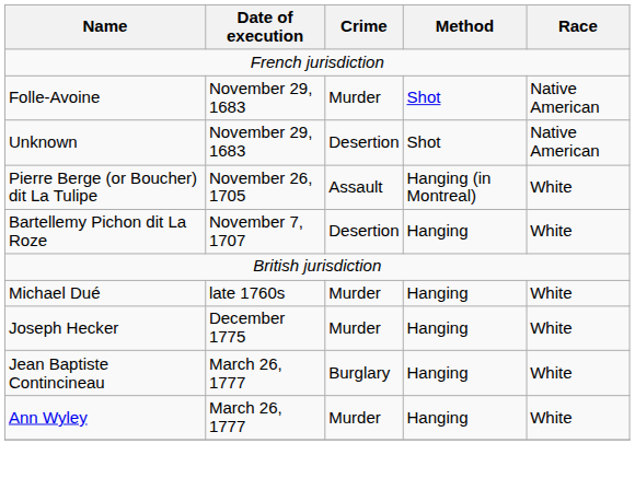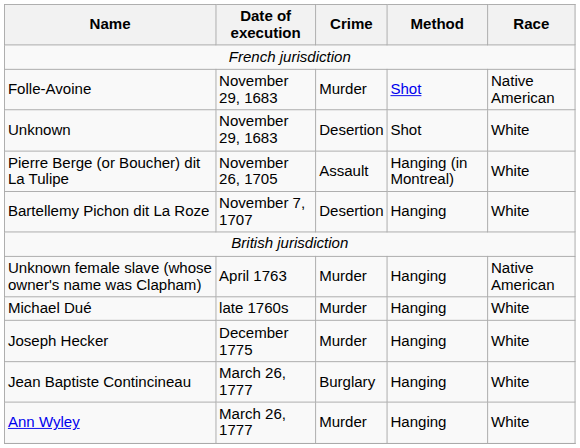 <table class="wikitable">
 <tr ->
 <th>Name</th>
 <th>Date of execution</th>
 <th>Crime</th>
 <th>Method</th>
 <th>Race</th>
 </tr>
 <tr ->
 <td colspan="5" align="center"><em>French jurisdiction</em></td>
 </tr>
 <tr>
 <td>Folle-Avoine</td>
 <td>November 29, 1683</td>
 <td>Murder</td>
 <td><a href='#'>Shot</a></td>
 <td>Native American</td>
 </tr>
 <tr>
 <td>Unknown</td>
 <td>November 29, 1683</td>
 <td>Desertion</td>
 <td>Shot</td>
-<td>Native American</td>
+<td>White</td>
 </tr>
 <tr>
 <td>Pierre Berge (or Boucher) dit La Tulipe</td>
 <td>November 26, 1705</td>
 <td>Assault</td>
 <td>Hanging (in Montreal)</td>
 <td>White</td>
 </tr>
 <tr>
 <td>Bartellemy Pichon dit La Roze</td>
 <td>November 7, 1707</td>
 <td>Desertion</td>
 <td>Hanging</td>
 <td>White</td>
 </tr>
 <tr>
 <td colspan="5" align="center"><em>British jurisdiction</em></td>
+</tr>
+<tr>
+<td>Unknown female slave (whose owner's name was Clapham)</td>
+<td>April 1763</td>
+<td>Murder</td>
+<td>Hanging</td>
+<td>Native American</td>
 </tr>
 <tr>
 <td>Michael Dué</td>
 <td>late 1760s</td>
 <td>Murder</td>
 <td>Hanging</td>
 <td>White</td>
 </tr>
 <tr>
 <td>Joseph Hecker</td>
 <td>December 1775</td>
 <td>Murder</td>
 <td>Hanging</td>
 <td>White</td>
 </tr>
 <tr>
 <td>Jean Baptiste Contincineau</td>
 <td>March 26, 1777</td>
 <td>Burglary</td>
 <td>Hanging</td>
 <td>White</td>
 </tr>
 <tr>
 <td><a href='#'>Ann Wyley</a></td>
 <td>March 26, 1777</td>
 <td>Murder</td>
 <td>Hanging</td>
 <td>White</td>
 </tr>
 <tr>
 </tr>
 </table>
